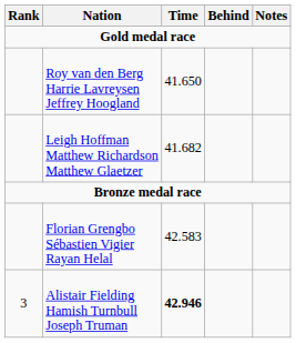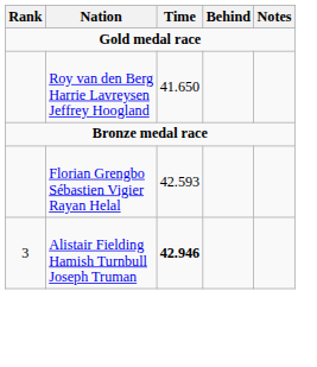 <table class="wikitable" style="text-align:center">
 <tr>
 <th>Rank</th>
 <th>Nation</th>
 <th>Time</th>
 <th>Behind</th>
 <th>Notes</th>
 </tr>
 <tr>
 <td colspan=5><strong>Gold medal race</strong></td>
 </tr>
 <tr>
 <td></td>
 <td align=left><br><a href='#'>Roy van den Berg</a><br><a href='#'>Harrie Lavreysen</a><br><a href='#'>Jeffrey Hoogland</a></td>
 <td>41.650</td>
 <td></td>
 <td></td>
 </tr>
 <tr>
-<td></td>
-<td align=left><br><a href='#'>Leigh Hoffman</a><br><a href='#'>Matthew Richardson</a><br><a href='#'>Matthew Glaetzer</a></td>
-<td>41.682</td>
-<td></td>
-<td></td>
-</tr>
-<tr>
 <td colspan=5><strong>Bronze medal race</strong></td>
 </tr>
 <tr>
 <td></td>
 <td align=left><br><a href='#'>Florian Grengbo</a><br><a href='#'>Sébastien Vigier</a><br><a href='#'>Rayan Helal</a></td>
-<td>42.583</td>
+<td>42.593</td>
 <td></td>
 <td></td>
 </tr>
 <tr>
 <td>3</td>
 <td align=left><br><a href='#'>Alistair Fielding</a><br><a href='#'>Hamish Turnbull</a><br><a href='#'>Joseph Truman</a></td>
 <td><strong>42.946</strong></td>
 <td></td>
 <td></td>
 </tr>
 </table>
